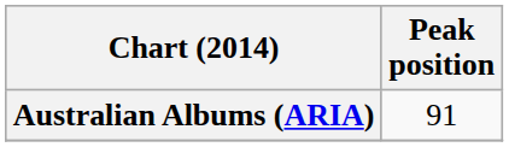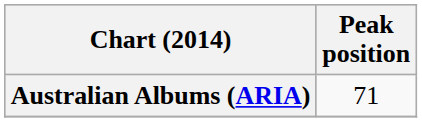 <table class="wikitable sortable plainrowheaders" style="text-align:center;">
 <tr>
 <th scope="col">Chart (2014)</th>
 <th scope="col">Peak<br>position</th>
 </tr>
 <tr>
 <th scope="row">Australian Albums (<a href='#'>ARIA</a>)</th>
-<td>91</td>
+<td>71</td>
 </tr>
 <tr>
 </tr>
 <tr>
 </tr>
 <tr>
 </tr>
 <tr>
 </tr>
 <tr>
 </tr>
 <tr>
 </tr>
 <tr>
 </tr>
 <tr>
 </tr>
 <tr>
 </tr>
 <tr>
 </tr>
 <tr>
 </tr>
 </table>
